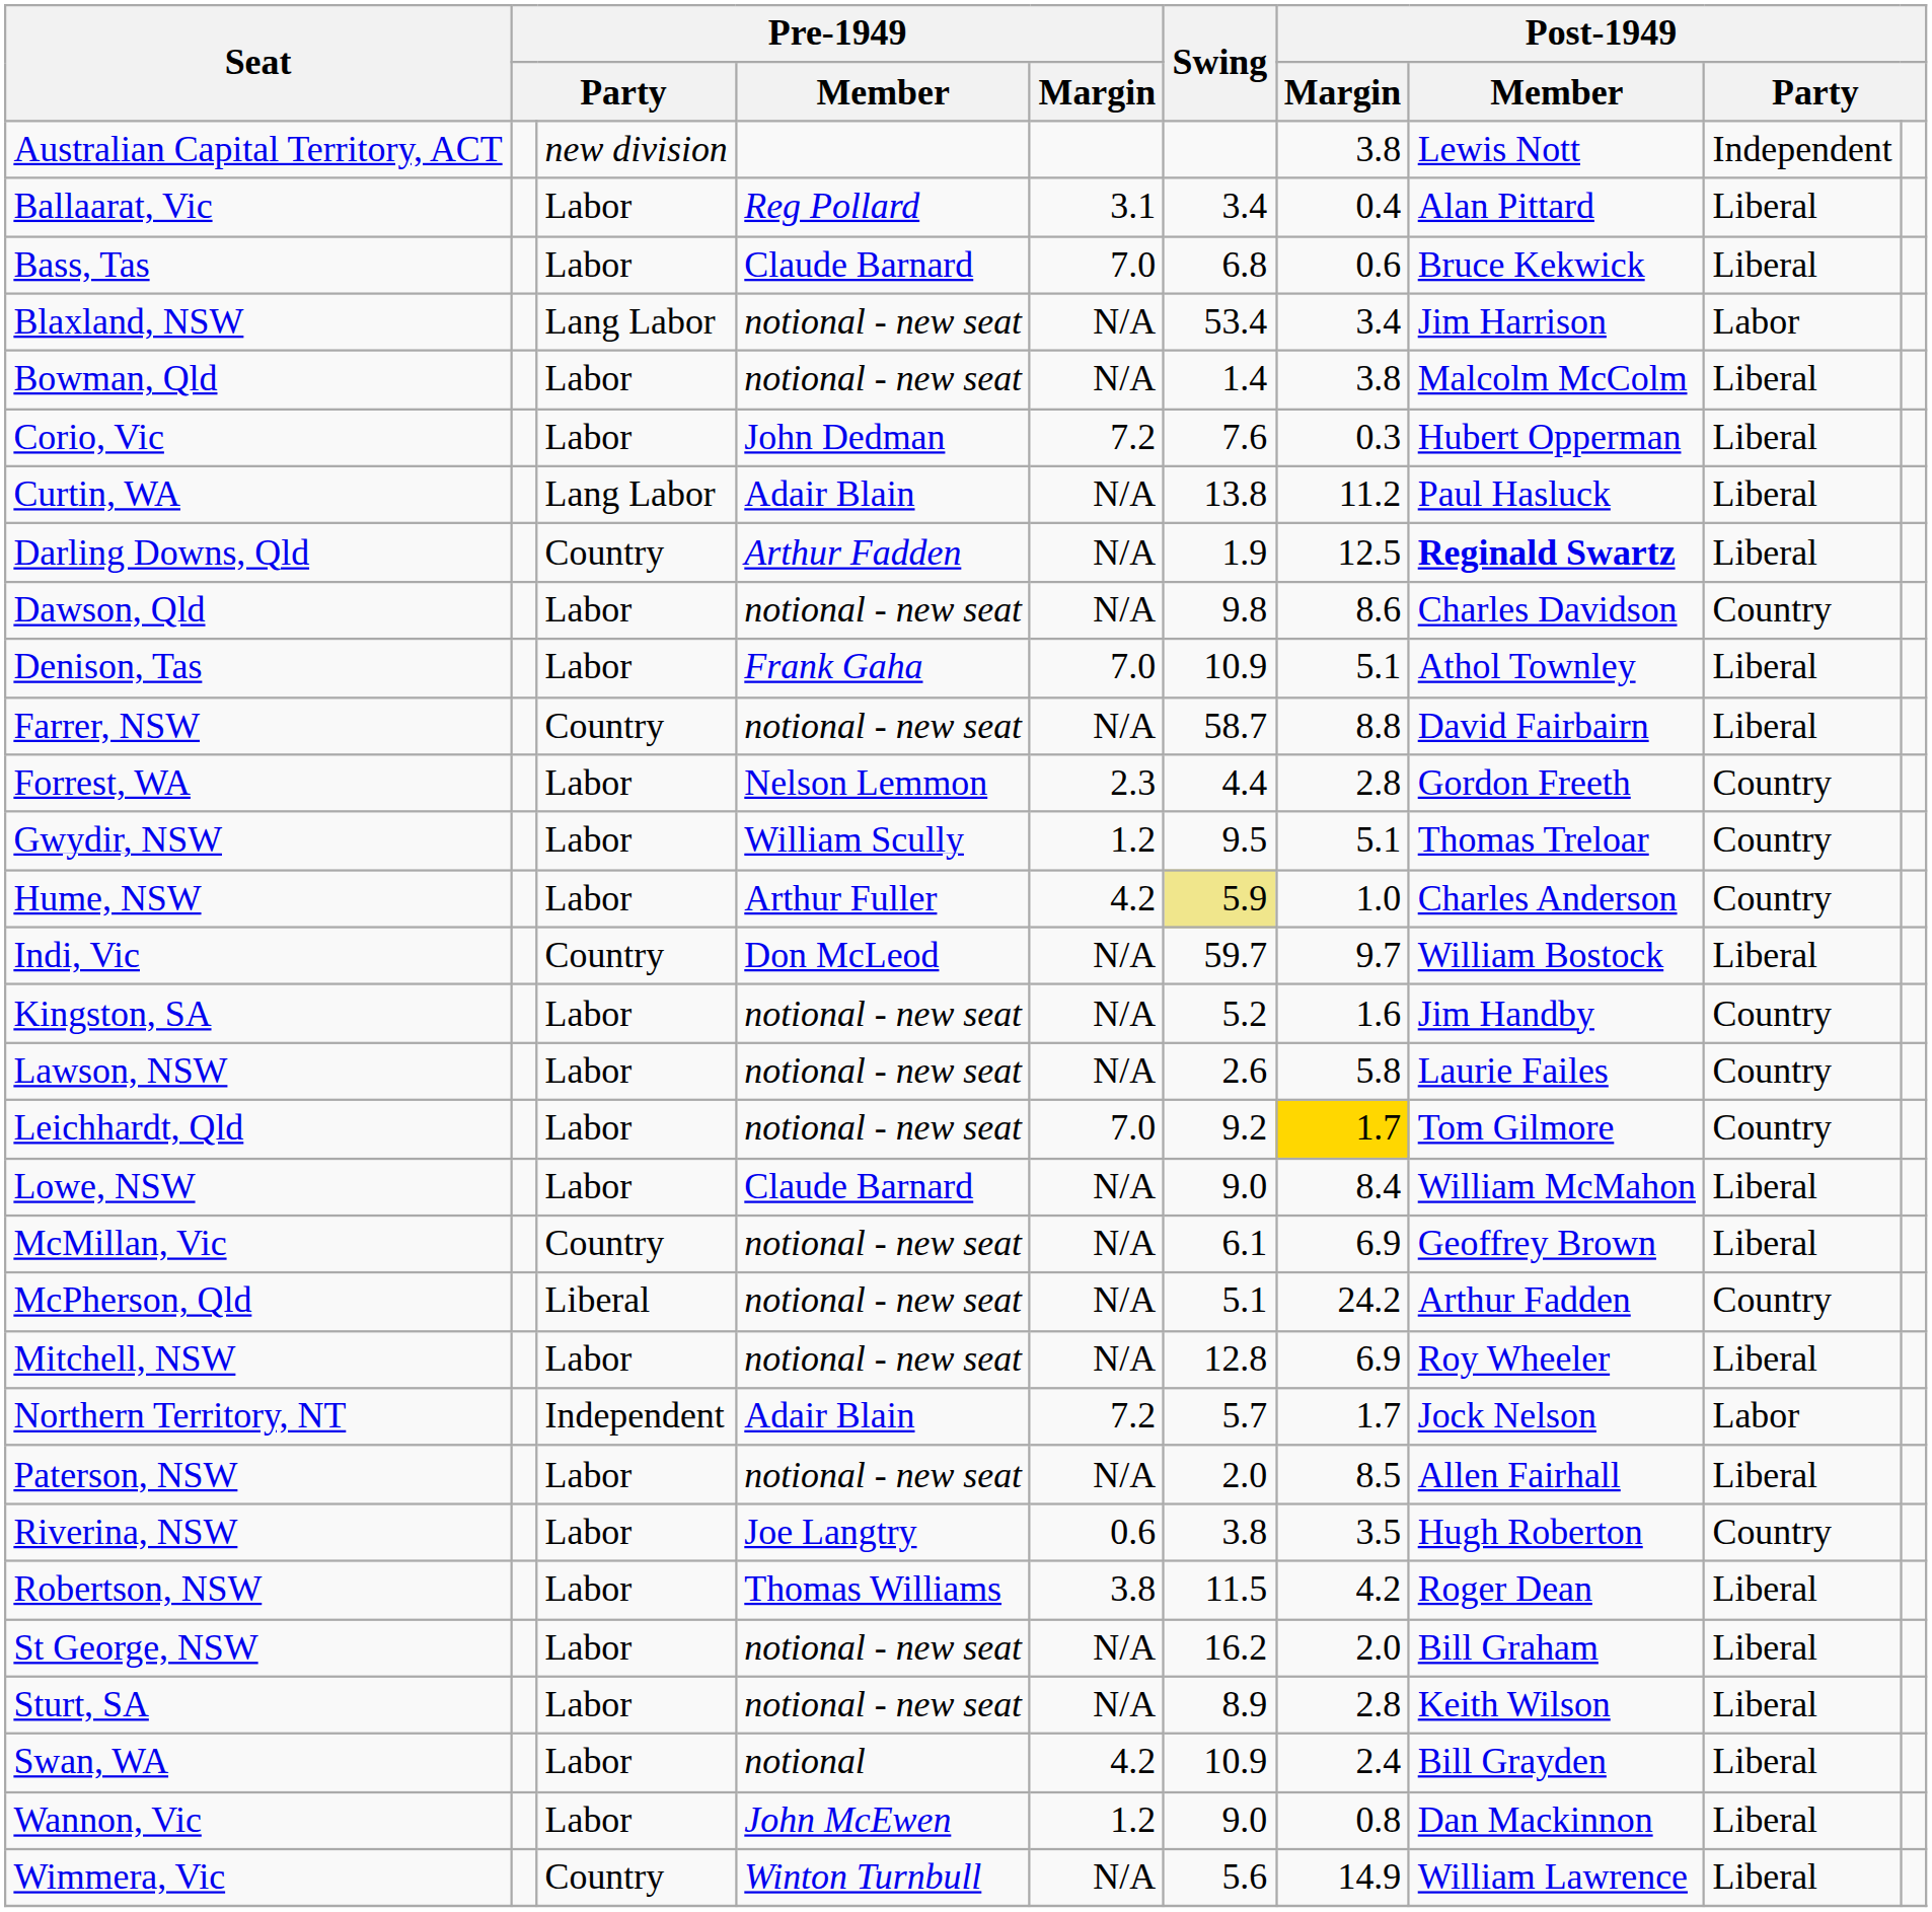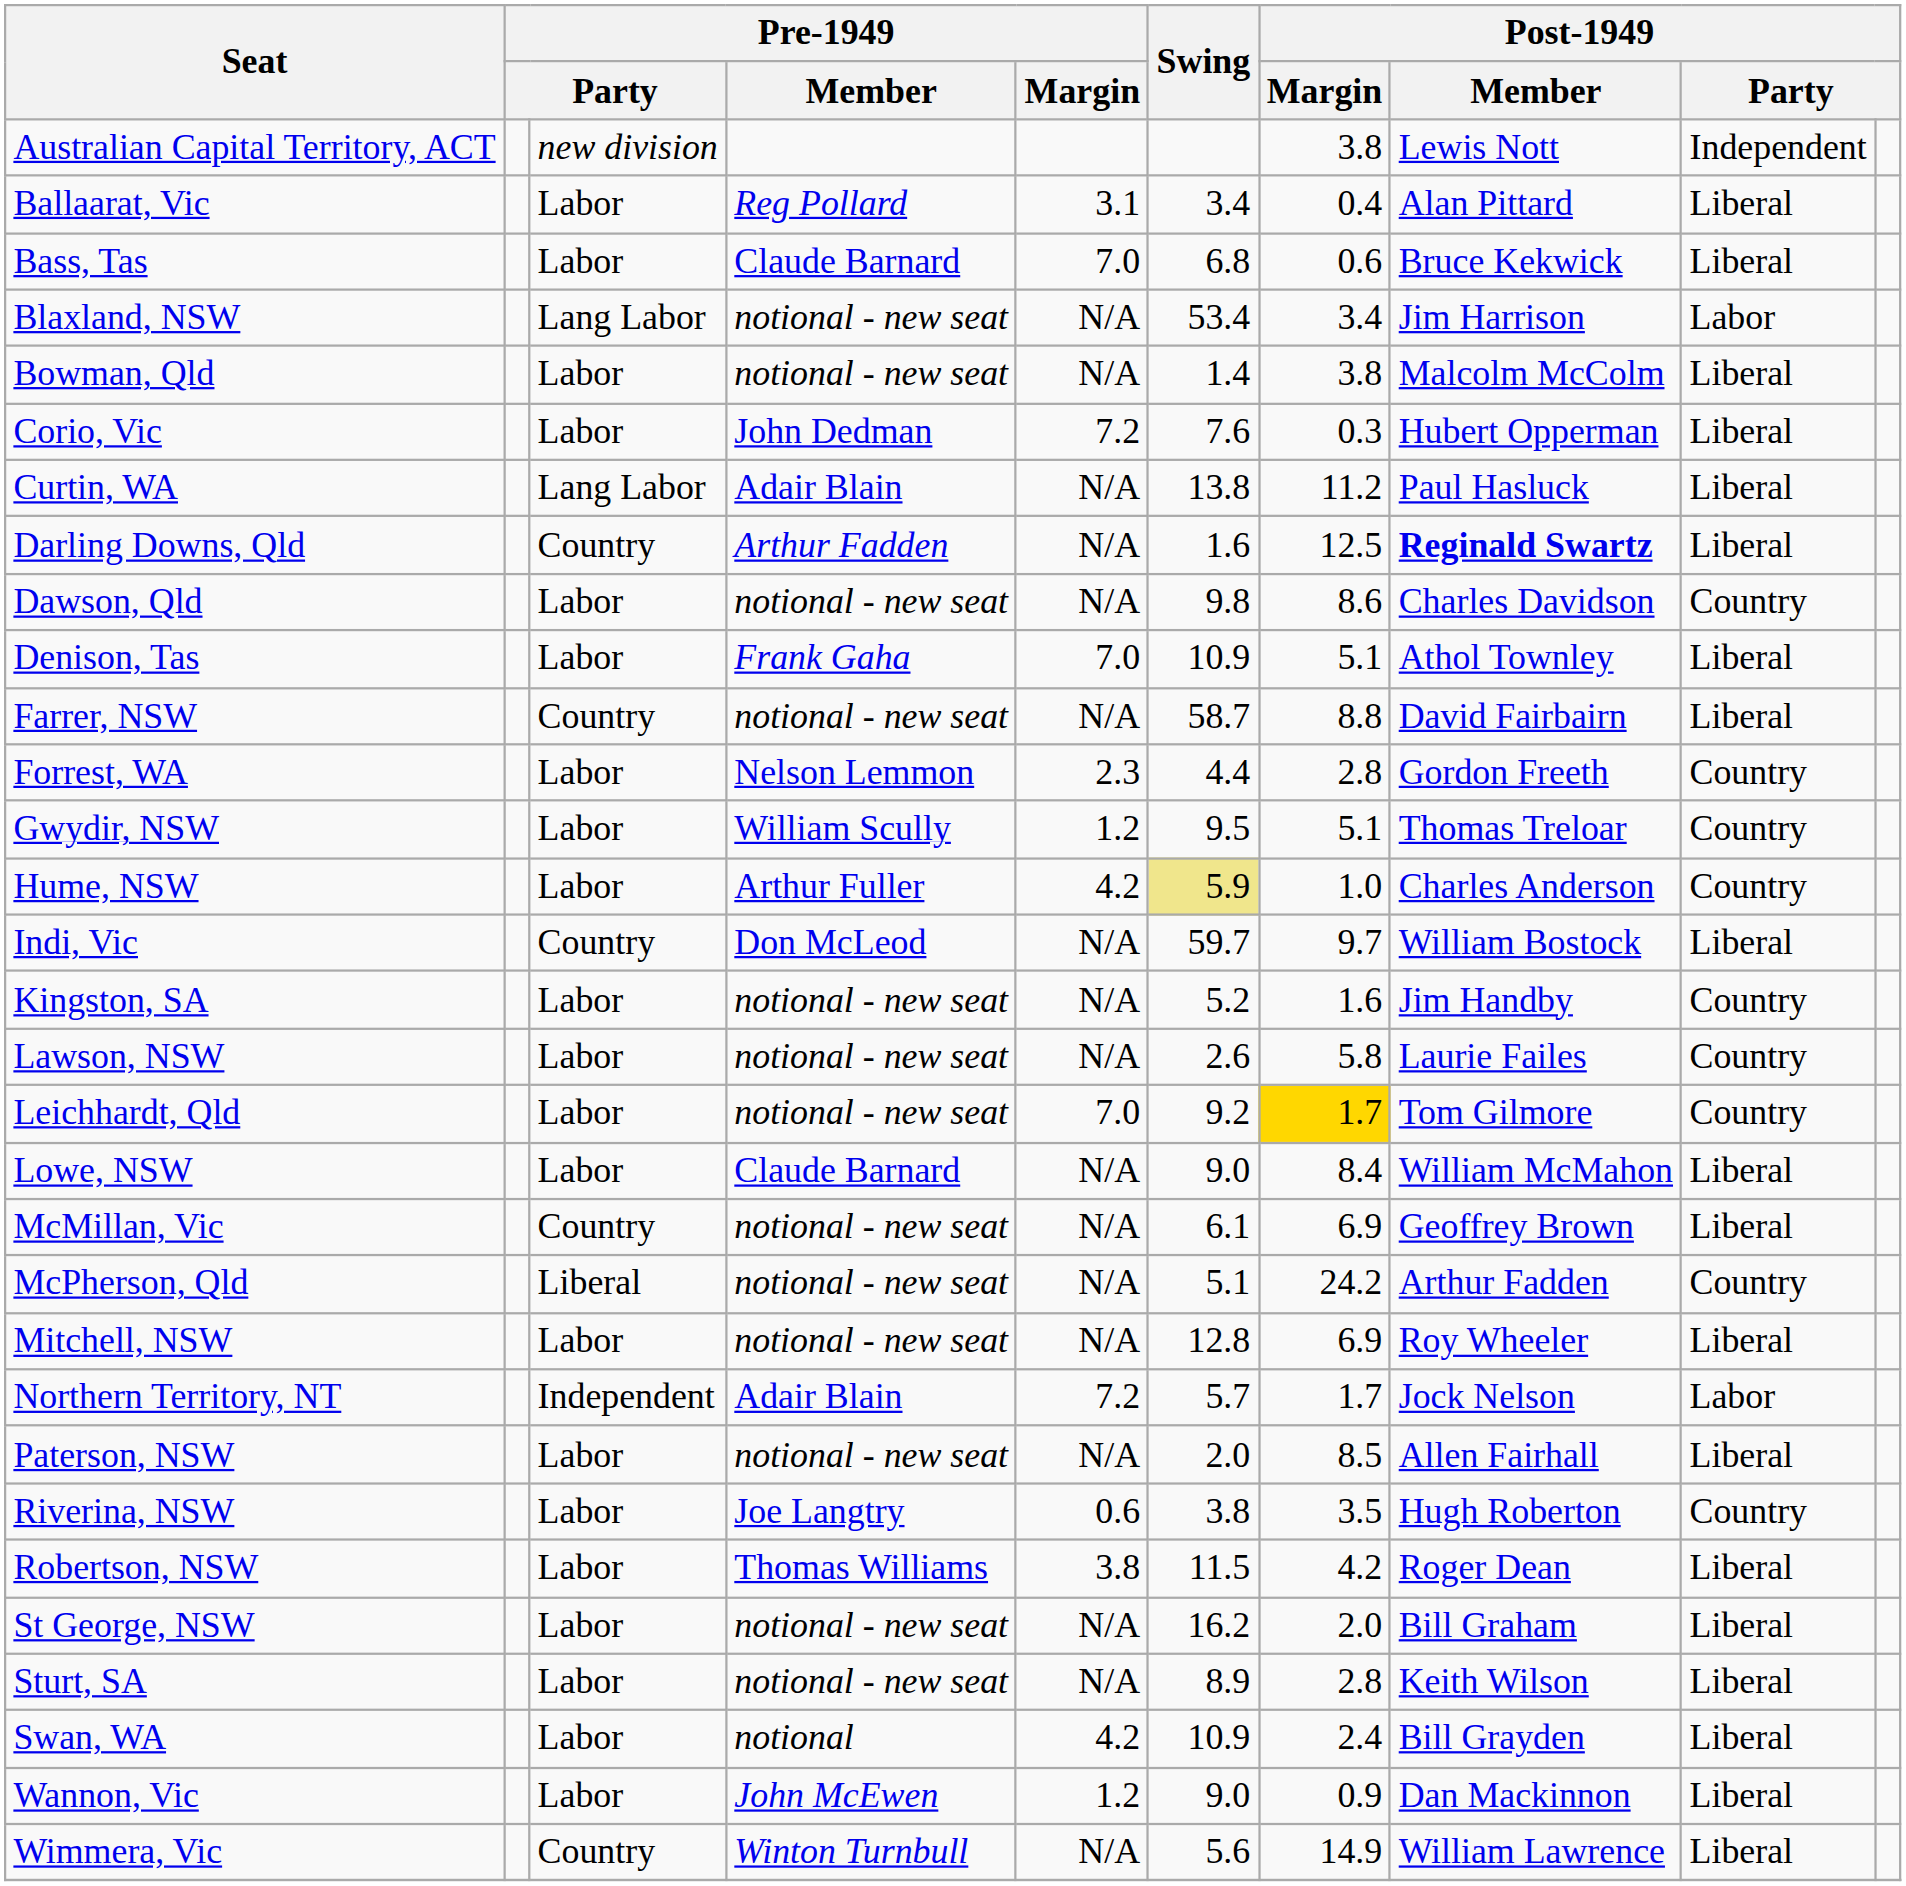 <table class="wikitable">
 <tr>
 <th rowspan="2">Seat</th>
 <th colspan="4">Pre-1949</th>
 <th rowspan="2">Swing</th>
 <th colspan="4">Post-1949</th>
 </tr>
 <tr>
 <th colspan="2">Party</th>
 <th>Member</th>
 <th>Margin</th>
 <th>Margin</th>
 <th>Member</th>
 <th colspan="2">Party</th>
 </tr>
 <tr>
 <td><a href='#'>Australian Capital Territory, ACT</a></td>
 <td></td>
 <td><em>new division</em></td>
 <td></td>
 <td></td>
 <td></td>
 <td style="text-align:right;">3.8</td>
 <td><a href='#'>Lewis Nott</a></td>
 <td>Independent</td>
 <td> </td>
 </tr>
 <tr>
 <td><a href='#'>Ballaarat, Vic</a></td>
 <td> </td>
 <td>Labor</td>
 <td><em><a href='#'>Reg Pollard</a></em></td>
 <td style="text-align:right;">3.1</td>
 <td style="text-align:right;">3.4</td>
 <td style="text-align:right;">0.4</td>
 <td><a href='#'>Alan Pittard</a></td>
 <td>Liberal</td>
 <td> </td>
 </tr>
 <tr>
 <td><a href='#'>Bass, Tas</a></td>
 <td> </td>
 <td>Labor</td>
 <td><a href='#'>Claude Barnard</a></td>
 <td style="text-align:right;">7.0</td>
 <td style="text-align:right;">6.8</td>
 <td style="text-align:right;">0.6</td>
 <td><a href='#'>Bruce Kekwick</a></td>
 <td>Liberal</td>
 <td> </td>
 </tr>
 <tr>
 <td><a href='#'>Blaxland, NSW</a></td>
 <td> </td>
 <td>Lang Labor</td>
 <td><em>notional - new seat</em></td>
 <td style="text-align:right;">N/A</td>
 <td style="text-align:right;">53.4</td>
 <td style="text-align:right;">3.4</td>
 <td><a href='#'>Jim Harrison</a></td>
 <td>Labor</td>
 <td> </td>
 </tr>
 <tr>
 <td><a href='#'>Bowman, Qld</a></td>
 <td> </td>
 <td>Labor</td>
 <td><em>notional - new seat</em></td>
 <td style="text-align:right;">N/A</td>
 <td style="text-align:right;">1.4</td>
 <td style="text-align:right;">3.8</td>
 <td><a href='#'>Malcolm McColm</a></td>
 <td>Liberal</td>
 <td> </td>
 </tr>
 <tr>
 <td><a href='#'>Corio, Vic</a></td>
 <td> </td>
 <td>Labor</td>
 <td><a href='#'>John Dedman</a></td>
 <td style="text-align:right;">7.2</td>
 <td style="text-align:right;">7.6</td>
 <td style="text-align:right;">0.3</td>
 <td><a href='#'>Hubert Opperman</a></td>
 <td>Liberal</td>
 <td> </td>
 </tr>
 <tr>
 <td><a href='#'>Curtin, WA</a></td>
 <td> </td>
 <td>Lang Labor</td>
 <td><a href='#'>Adair Blain</a></td>
 <td style="text-align:right;">N/A</td>
 <td style="text-align:right;">13.8</td>
 <td style="text-align:right;">11.2</td>
 <td><a href='#'>Paul Hasluck</a></td>
 <td>Liberal</td>
 <td> </td>
 </tr>
 <tr>
 <td><a href='#'>Darling Downs, Qld</a></td>
 <td> </td>
 <td>Country</td>
 <td><em><a href='#'>Arthur Fadden</a></em></td>
 <td style="text-align:right;">N/A</td>
-<td style="text-align:right;">1.9</td>
+<td style="text-align:right;">1.6</td>
 <td style="text-align:right;">12.5</td>
 <td><strong><a href='#'>Reginald Swartz</a></strong></td>
 <td>Liberal</td>
 <td> </td>
 </tr>
 <tr>
 <td><a href='#'>Dawson, Qld</a></td>
 <td> </td>
 <td>Labor</td>
 <td><em>notional - new seat</em></td>
 <td style="text-align:right;">N/A</td>
 <td style="text-align:right;">9.8</td>
 <td style="text-align:right;">8.6</td>
 <td><a href='#'>Charles Davidson</a></td>
 <td>Country</td>
 <td> </td>
 </tr>
 <tr>
 <td><a href='#'>Denison, Tas</a></td>
 <td> </td>
 <td>Labor</td>
 <td><em><a href='#'>Frank Gaha</a></em></td>
 <td style="text-align:right;">7.0</td>
 <td style="text-align:right;">10.9</td>
 <td style="text-align:right;">5.1</td>
 <td><a href='#'>Athol Townley</a></td>
 <td>Liberal</td>
 <td> </td>
 </tr>
 <tr>
 <td><a href='#'>Farrer, NSW</a></td>
 <td> </td>
 <td>Country</td>
 <td><em>notional - new seat</em></td>
 <td style="text-align:right;">N/A</td>
 <td style="text-align:right;">58.7</td>
 <td style="text-align:right;">8.8</td>
 <td><a href='#'>David Fairbairn</a></td>
 <td>Liberal</td>
 <td> </td>
 </tr>
 <tr>
 <td><a href='#'>Forrest, WA</a></td>
 <td> </td>
 <td>Labor</td>
 <td><a href='#'>Nelson Lemmon</a></td>
 <td style="text-align:right;">2.3</td>
 <td style="text-align:right;">4.4</td>
 <td style="text-align:right;">2.8</td>
 <td><a href='#'>Gordon Freeth</a></td>
 <td>Country</td>
 <td> </td>
 </tr>
 <tr>
 <td><a href='#'>Gwydir, NSW</a></td>
 <td> </td>
 <td>Labor</td>
 <td><a href='#'>William Scully</a></td>
 <td style="text-align:right;">1.2</td>
 <td style="text-align:right;">9.5</td>
 <td style="text-align:right;">5.1</td>
 <td><a href='#'>Thomas Treloar</a></td>
 <td>Country</td>
 <td> </td>
 </tr>
 <tr>
 <td><a href='#'>Hume, NSW</a></td>
 <td> </td>
 <td>Labor</td>
 <td><a href='#'>Arthur Fuller</a></td>
 <td style="text-align:right;">4.2</td>
 <td style="background: khaki; text-align:right;">5.9</td>
 <td style="text-align:right;">1.0</td>
 <td><a href='#'>Charles Anderson</a></td>
 <td>Country</td>
 <td> </td>
 </tr>
 <tr>
 <td><a href='#'>Indi, Vic</a></td>
 <td> </td>
 <td>Country</td>
 <td><a href='#'>Don McLeod</a></td>
 <td style="text-align:right;">N/A</td>
 <td style="text-align:right;">59.7</td>
 <td style="text-align:right;">9.7</td>
 <td><a href='#'>William Bostock</a></td>
 <td>Liberal</td>
 <td> </td>
 </tr>
 <tr>
 <td><a href='#'>Kingston, SA</a></td>
 <td> </td>
 <td>Labor</td>
 <td><em>notional - new seat</em></td>
 <td style="text-align:right;">N/A</td>
 <td style="text-align:right;">5.2</td>
 <td style="text-align:right;">1.6</td>
 <td><a href='#'>Jim Handby</a></td>
 <td>Country</td>
 <td> </td>
 </tr>
 <tr>
 <td><a href='#'>Lawson, NSW</a></td>
 <td> </td>
 <td>Labor</td>
 <td><em>notional - new seat</em></td>
 <td style="text-align:right;">N/A</td>
 <td style="text-align:right;">2.6</td>
 <td style="text-align:right;">5.8</td>
 <td><a href='#'>Laurie Failes</a></td>
 <td>Country</td>
 <td> </td>
 </tr>
 <tr>
 <td><a href='#'>Leichhardt, Qld</a></td>
 <td> </td>
 <td>Labor</td>
 <td><em>notional - new seat</em></td>
 <td style="text-align:right;">7.0</td>
 <td style="text-align:right;">9.2</td>
 <td style="background: gold; text-align:right;">1.7</td>
 <td><a href='#'>Tom Gilmore</a></td>
 <td>Country</td>
 <td> </td>
 </tr>
 <tr>
 <td><a href='#'>Lowe, NSW</a></td>
 <td> </td>
 <td>Labor</td>
 <td><a href='#'>Claude Barnard</a></td>
 <td style="text-align:right;">N/A</td>
 <td style="text-align:right;">9.0</td>
 <td style="text-align:right;">8.4</td>
 <td><a href='#'>William McMahon</a></td>
 <td>Liberal</td>
 <td> </td>
 </tr>
 <tr>
 <td><a href='#'>McMillan, Vic</a></td>
 <td> </td>
 <td>Country</td>
 <td><em>notional - new seat</em></td>
 <td style="text-align:right;">N/A</td>
 <td style="text-align:right;">6.1</td>
 <td style="text-align:right;">6.9</td>
 <td><a href='#'>Geoffrey Brown</a></td>
 <td>Liberal</td>
 <td> </td>
 </tr>
 <tr>
 <td><a href='#'>McPherson, Qld</a></td>
 <td> </td>
 <td>Liberal</td>
 <td><em>notional - new seat</em></td>
 <td style="text-align:right;">N/A</td>
 <td style="text-align:right;">5.1</td>
 <td style="text-align:right;">24.2</td>
 <td><a href='#'>Arthur Fadden</a></td>
 <td>Country</td>
 <td> </td>
 </tr>
 <tr>
 <td><a href='#'>Mitchell, NSW</a></td>
 <td> </td>
 <td>Labor</td>
 <td><em>notional - new seat</em></td>
 <td style="text-align:right;">N/A</td>
 <td style="text-align:right;">12.8</td>
 <td style="text-align:right;">6.9</td>
 <td><a href='#'>Roy Wheeler</a></td>
 <td>Liberal</td>
 <td> </td>
 </tr>
 <tr>
 <td><a href='#'>Northern Territory, NT</a></td>
 <td> </td>
 <td>Independent</td>
 <td><a href='#'>Adair Blain</a></td>
 <td style="text-align:right;">7.2</td>
 <td style="text-align:right;">5.7</td>
 <td style="text-align:right;">1.7</td>
 <td><a href='#'>Jock Nelson</a></td>
 <td>Labor</td>
 <td> </td>
 </tr>
 <tr>
 <td><a href='#'>Paterson, NSW</a></td>
 <td> </td>
 <td>Labor</td>
 <td><em>notional - new seat</em></td>
 <td style="text-align:right;">N/A</td>
 <td style="text-align:right;">2.0</td>
 <td style="text-align:right;">8.5</td>
 <td><a href='#'>Allen Fairhall</a></td>
 <td>Liberal</td>
 <td> </td>
 </tr>
 <tr>
 <td><a href='#'>Riverina, NSW</a></td>
 <td> </td>
 <td>Labor</td>
 <td><a href='#'>Joe Langtry</a></td>
 <td style="text-align:right;">0.6</td>
 <td style="text-align:right;">3.8</td>
 <td style="text-align:right;">3.5</td>
 <td><a href='#'>Hugh Roberton</a></td>
 <td>Country</td>
 <td> </td>
 </tr>
 <tr>
 <td><a href='#'>Robertson, NSW</a></td>
 <td> </td>
 <td>Labor</td>
 <td><a href='#'>Thomas Williams</a></td>
 <td style="text-align:right;">3.8</td>
 <td style="text-align:right;">11.5</td>
 <td style="text-align:right;">4.2</td>
 <td><a href='#'>Roger Dean</a></td>
 <td>Liberal</td>
 <td> </td>
 </tr>
 <tr>
 <td><a href='#'>St George, NSW</a></td>
 <td> </td>
 <td>Labor</td>
 <td><em>notional - new seat</em></td>
 <td style="text-align:right;">N/A</td>
 <td style="text-align:right;">16.2</td>
 <td style="text-align:right;">2.0</td>
 <td><a href='#'>Bill Graham</a></td>
 <td>Liberal</td>
 <td> </td>
 </tr>
 <tr>
 <td><a href='#'>Sturt, SA</a></td>
 <td> </td>
 <td>Labor</td>
 <td><em>notional - new seat</em></td>
 <td style="text-align:right;">N/A</td>
 <td style="text-align:right;">8.9</td>
 <td style="text-align:right;">2.8</td>
 <td><a href='#'>Keith Wilson</a></td>
 <td>Liberal</td>
 <td> </td>
 </tr>
 <tr>
 <td><a href='#'>Swan, WA</a></td>
 <td> </td>
 <td>Labor</td>
 <td><em>notional</em></td>
 <td style="text-align:right;">4.2</td>
 <td style="text-align:right;">10.9</td>
 <td style="text-align:right;">2.4</td>
 <td><a href='#'>Bill Grayden</a></td>
 <td>Liberal</td>
 <td> </td>
 </tr>
 <tr>
 <td><a href='#'>Wannon, Vic</a></td>
 <td> </td>
 <td>Labor</td>
 <td><em><a href='#'>John McEwen</a></em></td>
 <td style="text-align:right;">1.2</td>
 <td style="text-align:right;">9.0</td>
-<td style="text-align:right;">0.8</td>
+<td style="text-align:right;">0.9</td>
 <td><a href='#'>Dan Mackinnon</a></td>
 <td>Liberal</td>
 <td> </td>
 </tr>
 <tr>
 <td><a href='#'>Wimmera, Vic</a></td>
 <td> </td>
 <td>Country</td>
 <td><em><a href='#'>Winton Turnbull</a></em></td>
 <td style="text-align:right;">N/A</td>
 <td style="text-align:right;">5.6</td>
 <td style="text-align:right;">14.9</td>
 <td><a href='#'>William Lawrence</a></td>
 <td>Liberal</td>
 <td> </td>
 </tr>
 <tr>
 </tr>
 </table>
